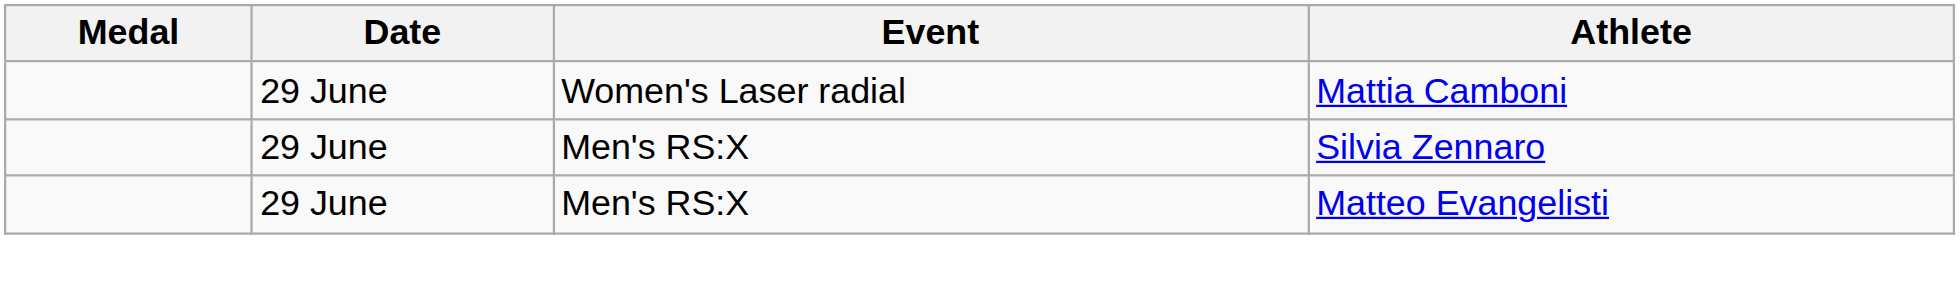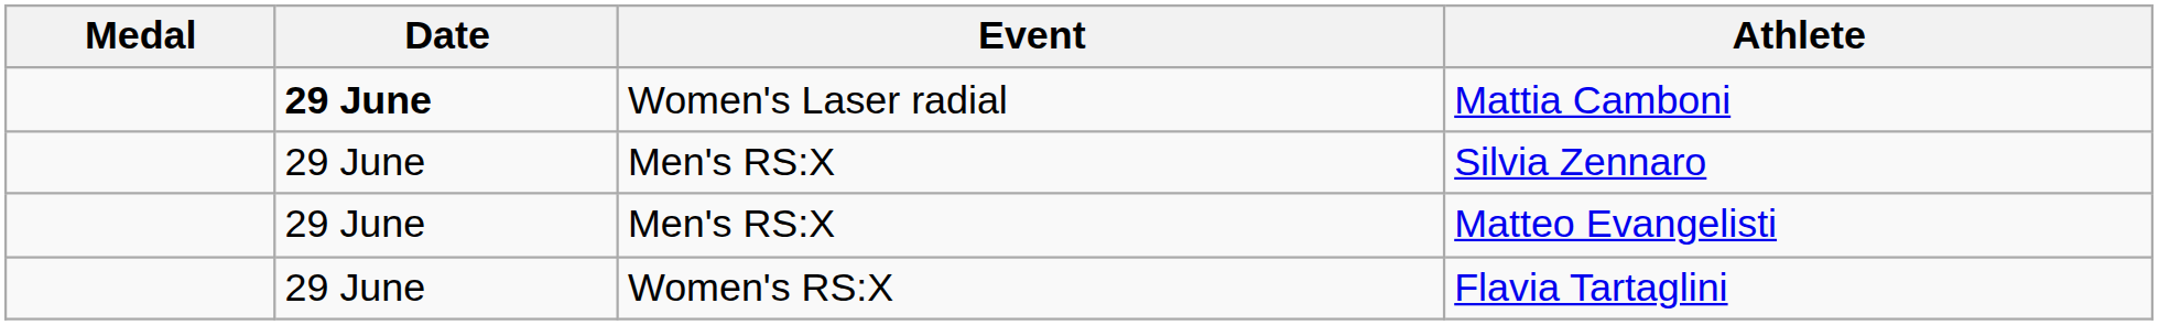 <table class="wikitable sortable" width=55% style="font-size:100%; text-align:left;">
 <tr>
 <th>Medal</th>
 <th>Date</th>
 <th>Event</th>
 <th>Athlete</th>
 </tr>
 <tr>
 <td></td>
-<td>29 June</td>
+<td><strong>29 June</strong></td>
 <td>Women's Laser radial</td>
 <td><a href='#'>Mattia Camboni</a></td>
 </tr>
 <tr>
 <td></td>
 <td>29 June</td>
 <td>Men's RS:X</td>
 <td><a href='#'>Silvia Zennaro</a></td>
 </tr>
 <tr>
 <td></td>
 <td>29 June</td>
 <td>Men's RS:X</td>
 <td><a href='#'>Matteo Evangelisti</a></td>
 </tr>
+<tr>
+<td></td>
+<td>29 June</td>
+<td>Women's RS:X</td>
+<td><a href='#'>Flavia Tartaglini</a></td>
+</tr>
 </table>
